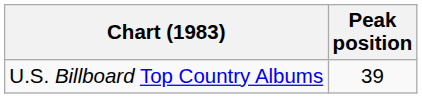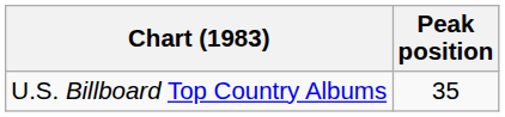 <table class="wikitable">
 <tr>
 <th>Chart (1983)</th>
 <th>Peak<br>position</th>
 </tr>
 <tr>
 <td>U.S. <em>Billboard</em> <a href='#'>Top Country Albums</a></td>
-<td align="center">39</td>
+<td align="center">35</td>
 </tr>
 </table>
